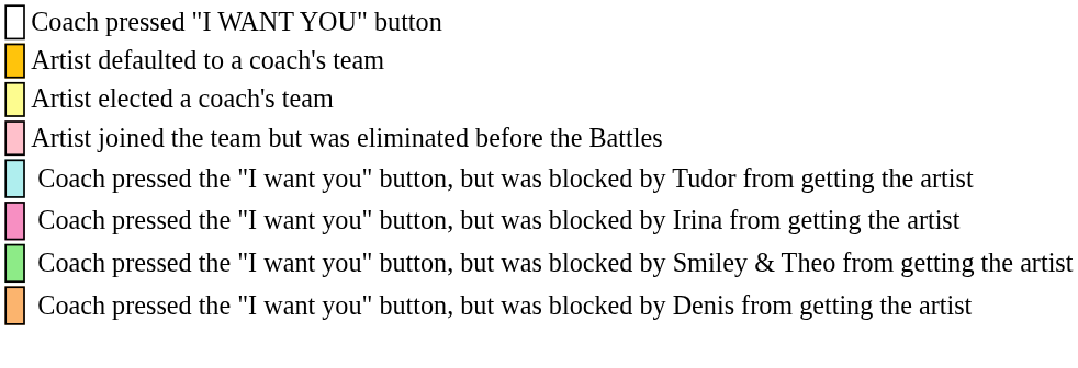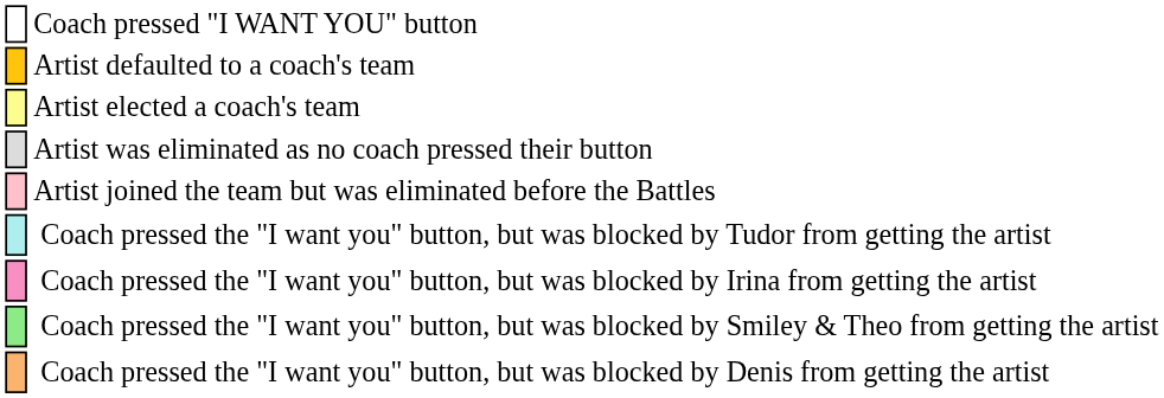 <table class="toccolours" style="font-size: 90%; white-space: nowrap;">
 <tr>
 <td style="background:white; border:1px solid black;"></td>
 <td>Coach pressed "I WANT YOU" button</td>
 </tr>
 <tr>
 <td style="background:#ffc40c; border:1px solid black;"></td>
 <td>Artist defaulted to a coach's team</td>
 </tr>
 <tr>
 <td style="background:#fdfc8f; border:1px solid black;"></td>
 <td style="padding-right: 8px">Artist elected a coach's team</td>
+</tr>
+<tr>
+<td style="background:#dcdcdc; border:1px solid black;"></td>
+<td>Artist was eliminated as no coach pressed their button</td>
 </tr>
 <tr>
 <td style="background:pink; border:1px solid black;"></td>
 <td>Artist joined the team but was eliminated before the Battles</td>
 </tr>
 <tr>
 <td style="background:#afeeee; border:1px solid black;"> <strong></strong> </td>
 <td> Coach pressed the "I want you" button, but was blocked by Tudor from getting the artist</td>
 </tr>
 <tr>
 <td style="background:#F78FC2; border:1px solid black;"> <strong></strong> </td>
 <td> Coach pressed the "I want you" button, but was blocked by Irina from getting the artist</td>
 </tr>
 <tr>
 <td style="background:#8deb87; border:1px solid black;"> <strong></strong> </td>
 <td> Coach pressed the "I want you" button, but was blocked by Smiley & Theo from getting the artist</td>
 </tr>
 <tr>
 <td style="background:#fbb46e; border:1px solid black;"> <strong></strong> </td>
 <td> Coach pressed the "I want you" button, but was blocked by Denis from getting the artist</td>
 </tr>
 </table>
